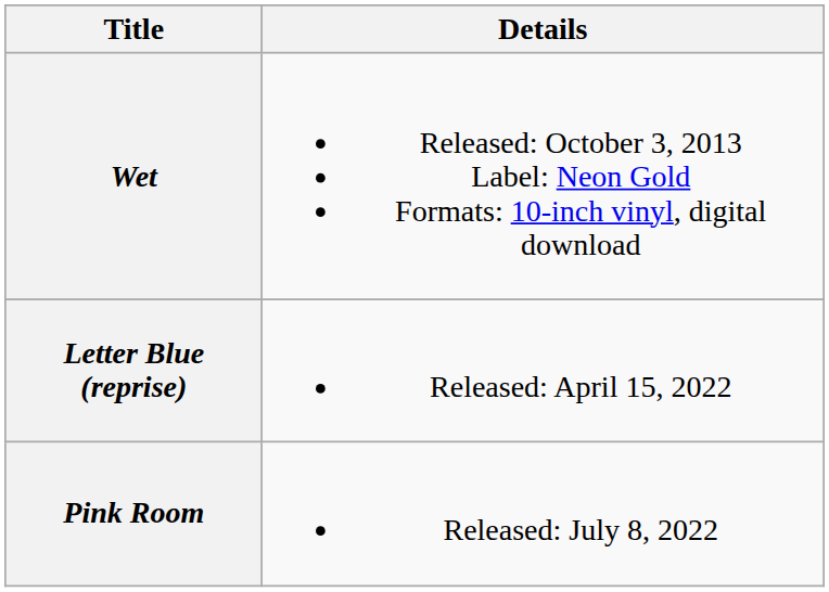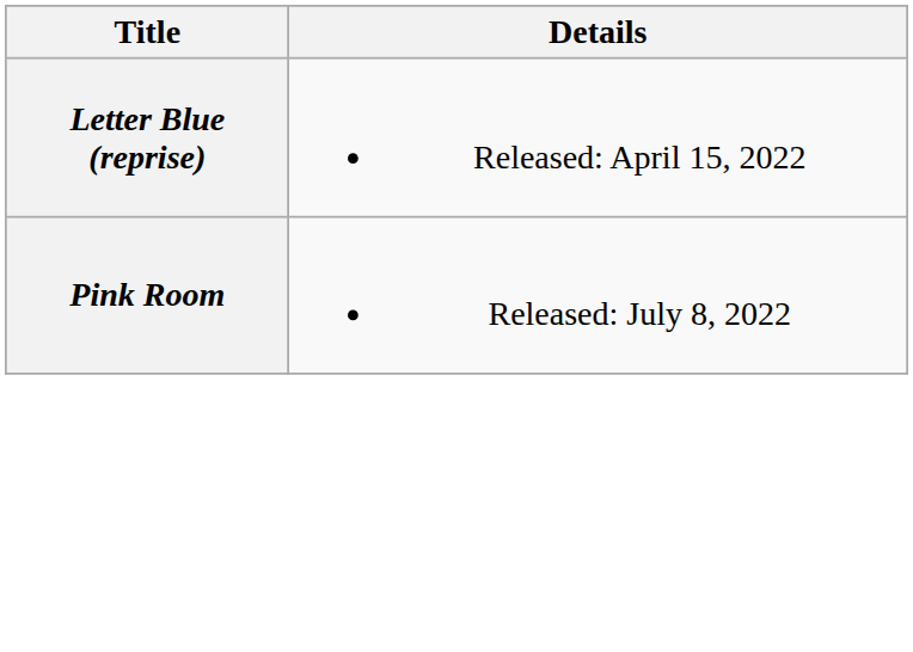 <table class="wikitable plainrowheaders" style="text-align:center">
 <tr>
 <th scope="col" style="width:8em;">Title</th>
 <th scope="col" style="width:18em;">Details</th>
-</tr>
-<tr>
-<th scope="row"><em>Wet</em></th>
-<td><br><ul><li>Released: October 3, 2013</li><li>Label: <a href='#'>Neon Gold</a></li><li>Formats: <a href='#'>10-inch vinyl</a>, digital download</li></ul></td>
 </tr>
 <tr>
 <th scope="row"><em>Letter Blue (reprise)</em></th>
 <td><br><ul><li>Released: April 15, 2022</li></ul></td>
 </tr>
 <tr>
 <th scope="row"><em>Pink Room</em></th>
 <td><br><ul><li>Released: July 8, 2022</li></ul></td>
 </tr>
 </table>
